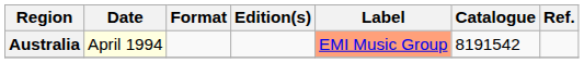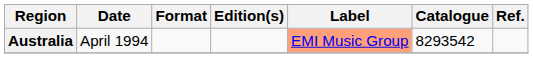 <table class="wikitable plainrowheaders">
 <tr>
 <th scope="col">Region</th>
 <th scope="col">Date</th>
 <th scope="col">Format</th>
 <th scope="col">Edition(s)</th>
 <th scope="col">Label</th>
 <th scope="col">Catalogue</th>
 <th scope="col">Ref.</th>
 </tr>
 <tr>
 <th scope="row">Australia</th>
-<td style="background: lightyellow;">April 1994</td>
+<td>April 1994</td>
 <td></td>
 <td></td>
 <td style="background: lightsalmon;"><a href='#'>EMI Music Group</a></td>
-<td>8191542</td>
+<td>8293542</td>
 <td style="text-align:center;"></td>
 </tr>
 <tr>
 </tr>
 </table>
